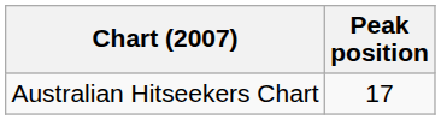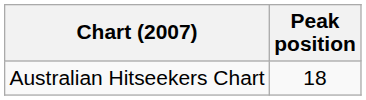 <table class="wikitable">
 <tr>
 <th align="left">Chart (2007)</th>
 <th align="left">Peak<br>position</th>
 </tr>
 <tr>
 <td align="left">Australian Hitseekers Chart</td>
-<td align="center">17</td>
+<td align="center">18</td>
 </tr>
 </table>
